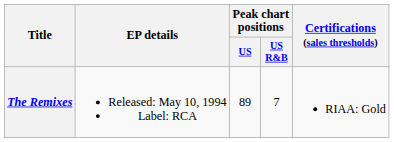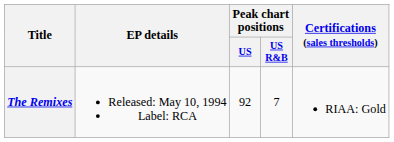 <table class="wikitable plainrowheaders" style="text-align:center;">
 <tr>
 <th rowspan="2">Title</th>
 <th rowspan="2">EP details</th>
 <th colspan="2">Peak chart positions</th>
 <th rowspan="2"><a href='#'>Certifications</a><br><small>(<a href='#'>sales thresholds</a>)</small></th>
 </tr>
 <tr style="font-size:smaller;">
 <th width="35"><a href='#'>US</a><br></th>
 <th width="35"><a href='#'>US R&B</a><br></th>
 </tr>
 <tr>
 <th scope="row"><em><a href='#'>The Remixes</a></em></th>
 <td><br><ul><li>Released: May 10, 1994</li><li>Label: RCA</li></ul></td>
-<td>89</td>
+<td>92</td>
 <td>7</td>
 <td><br><ul><li>RIAA: Gold</li></ul></td>
 </tr>
 </table>
